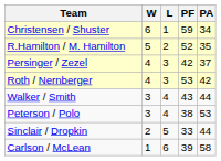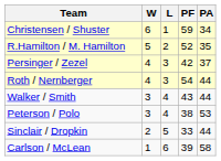 <table class=wikitable>
 <tr>
 <th width=200>Team</th>
 <th width=20>W</th>
 <th width=20>L</th>
 <th width=20>PF</th>
 <th width=20>PA</th>
 </tr>
 <tr bgcolor=#ffffcc>
 <td>  <a href='#'>Christensen</a> / <a href='#'>Shuster</a></td>
 <td>6</td>
 <td>1</td>
 <td>59</td>
 <td>34</td>
 </tr>
 <tr bgcolor=#ffffcc>
 <td> <a href='#'>R.Hamilton</a> / <a href='#'>M. Hamilton</a></td>
 <td>5</td>
 <td>2</td>
 <td>52</td>
 <td>35</td>
 </tr>
 <tr bgcolor=#ffffcc>
 <td> <a href='#'>Persinger</a> / <a href='#'>Zezel</a></td>
 <td>4</td>
 <td>3</td>
 <td>42</td>
 <td>37</td>
 </tr>
 <tr bgcolor=#ffffcc>
 <td> <a href='#'>Roth</a> / <a href='#'>Nernberger</a></td>
 <td>4</td>
 <td>3</td>
-<td>53</td>
-<td>42</td>
+<td>54</td>
+<td>44</td>
 </tr>
 <tr>
 <td> <a href='#'>Walker</a> / <a href='#'>Smith</a></td>
 <td>3</td>
 <td>4</td>
 <td>43</td>
 <td>44</td>
 </tr>
 <tr>
 <td> <a href='#'>Peterson</a> / <a href='#'>Polo</a></td>
 <td>3</td>
 <td>4</td>
 <td>38</td>
 <td>53</td>
 </tr>
 <tr>
 <td> <a href='#'>Sinclair</a> / <a href='#'>Dropkin</a></td>
 <td>2</td>
 <td>5</td>
 <td>33</td>
 <td>44</td>
 </tr>
 <tr>
 <td>  <a href='#'>Carlson</a> / <a href='#'>McLean</a></td>
 <td>1</td>
 <td>6</td>
 <td>39</td>
 <td>58</td>
 </tr>
 </table>
